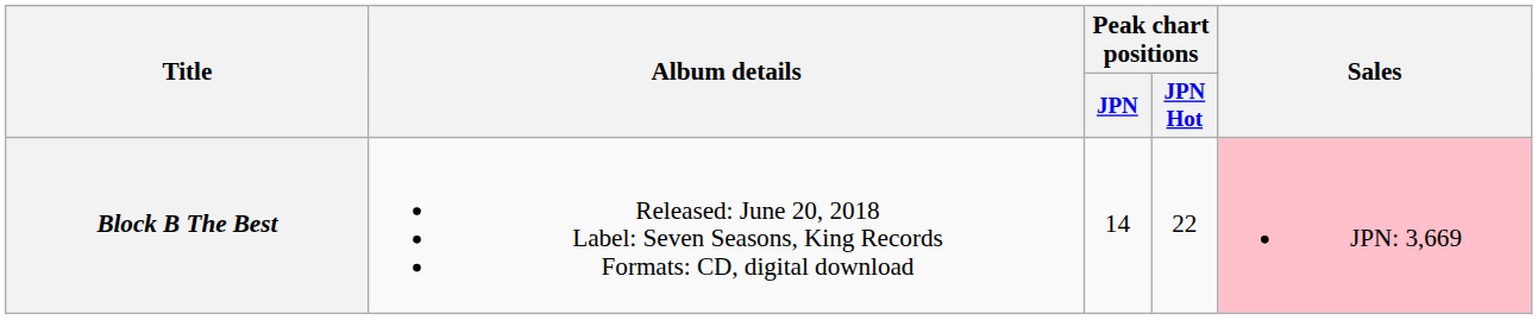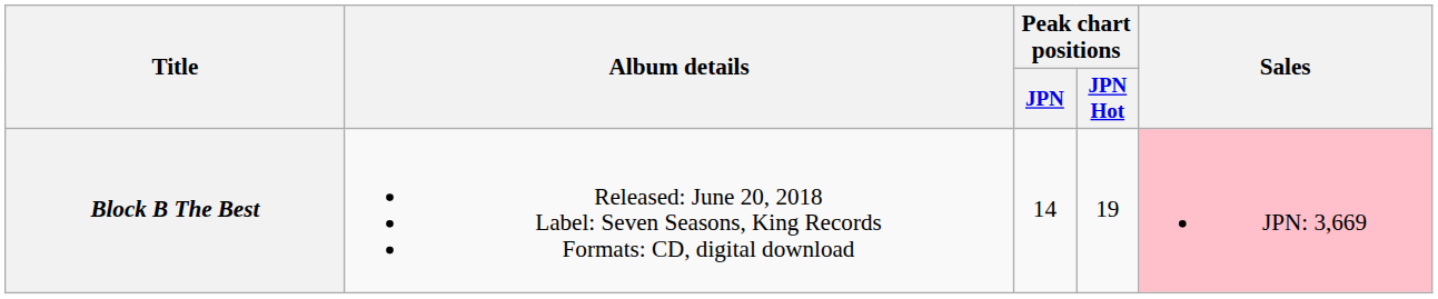 <table class="wikitable plainrowheaders" style="text-align:center;">
 <tr>
 <th scope="col" rowspan="2" style="width:14em;">Title</th>
 <th scope="col" rowspan="2" style="width:28em;">Album details</th>
 <th scope="col" colspan="2">Peak chart positions</th>
 <th scope="col" rowspan="2" style="width:12em;">Sales</th>
 </tr>
 <tr>
 <th scope="col" style="width:2.5em;font-size:90%;"><a href='#'>JPN</a><br></th>
 <th scope="col" style="width:2.5em;font-size:90%;"><a href='#'>JPN<br>Hot</a><br></th>
 </tr>
 <tr>
 <th scope="row"><em>Block B The Best</em></th>
 <td><br><ul><li>Released: June 20, 2018 </li><li>Label: Seven Seasons, King Records</li><li>Formats: CD, digital download</li></ul></td>
 <td>14</td>
-<td>22</td>
+<td>19</td>
 <td style="background: pink;"><br><ul><li>JPN: 3,669</li></ul></td>
 </tr>
 </table>
